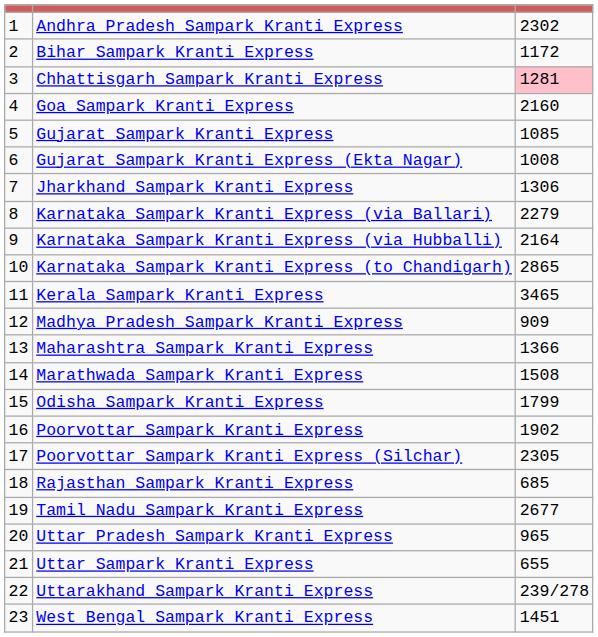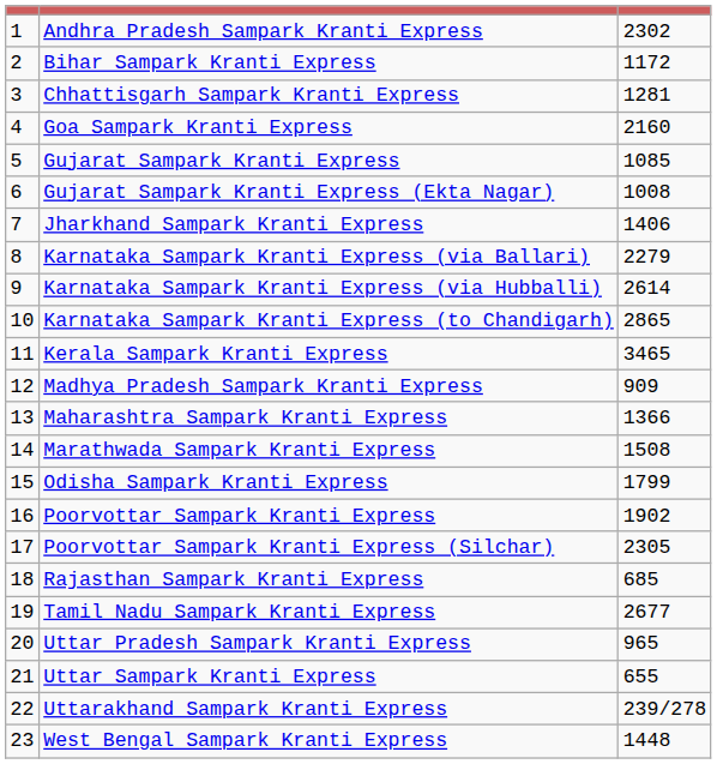 <table class="wikitable">
 <tr>
 <th style="background:indianred;"><a href='#'></a></th>
 <th style="background:indianred;"><a href='#'></a></th>
 <th style="background:indianred;"><a href='#'></a></th>
 </tr>
 <tr>
 <td valign="top">1</td>
 <td valign="top"><a href='#'>Andhra Pradesh  Sampark Kranti Express</a></td>
 <td valign="top">2302</td>
 </tr>
 <tr>
 <td valign="top">2</td>
 <td valign="top"><a href='#'>Bihar Sampark Kranti Express</a></td>
 <td valign="top">1172</td>
 </tr>
 <tr>
 <td valign="top">3</td>
 <td valign="top"><a href='#'>Chhattisgarh Sampark Kranti Express</a></td>
-<td valign="top" style="background: pink;">1281</td>
+<td valign="top">1281</td>
 </tr>
 <tr>
 <td valign="top">4</td>
 <td valign="top"><a href='#'>Goa Sampark Kranti Express</a></td>
 <td valign="top">2160</td>
 </tr>
 <tr>
 <td valign="top">5</td>
 <td valign="top"><a href='#'>Gujarat Sampark Kranti Express</a></td>
 <td valign="top">1085</td>
 </tr>
 <tr>
 <td valign="top">6</td>
 <td valign="top"><a href='#'>Gujarat Sampark Kranti Express (Ekta Nagar)</a></td>
 <td valign="top">1008</td>
 </tr>
 <tr>
 <td valign="top">7</td>
 <td valign="top"><a href='#'>Jharkhand Sampark Kranti Express</a></td>
-<td valign="top">1306</td>
+<td valign="top">1406</td>
 </tr>
 <tr>
 <td valign="top">8</td>
 <td valign="top"><a href='#'>Karnataka Sampark Kranti Express (via Ballari)</a></td>
 <td valign="top">2279</td>
 </tr>
 <tr>
 <td valign="top">9</td>
 <td valign="top"><a href='#'>Karnataka Sampark Kranti Express (via Hubballi)</a></td>
-<td valign="top">2164</td>
+<td valign="top">2614</td>
 </tr>
 <tr>
 <td valign="top">10</td>
 <td valign="top"><a href='#'>Karnataka Sampark Kranti Express (to Chandigarh)</a></td>
 <td valign="top">2865</td>
 </tr>
 <tr>
 <td valign="top">11</td>
 <td valign="top"><a href='#'>Kerala Sampark Kranti Express</a></td>
 <td valign="top">3465</td>
 </tr>
 <tr>
 <td valign="top">12</td>
 <td valign="top"><a href='#'>Madhya Pradesh Sampark Kranti Express</a></td>
 <td valign="top">909</td>
 </tr>
 <tr>
 <td valign="top">13</td>
 <td valign="top"><a href='#'>Maharashtra Sampark Kranti Express</a></td>
 <td valign="top">1366</td>
 </tr>
 <tr>
 <td valign="top">14</td>
 <td valign="top"><a href='#'>Marathwada Sampark Kranti Express</a></td>
 <td valign="top">1508</td>
 </tr>
 <tr>
 <td valign="top">15</td>
 <td valign="top"><a href='#'>Odisha Sampark Kranti Express</a></td>
 <td valign="top">1799</td>
 </tr>
 <tr>
 <td valign="top">16</td>
 <td valign="top"><a href='#'>Poorvottar Sampark Kranti Express</a></td>
 <td valign="top">1902</td>
 </tr>
 <tr>
 <td valign="top">17</td>
 <td valign="top"><a href='#'>Poorvottar Sampark Kranti Express (Silchar)</a></td>
 <td valign="top">2305</td>
 </tr>
 <tr>
 <td valign="top">18</td>
 <td valign="top"><a href='#'>Rajasthan Sampark Kranti Express</a></td>
 <td valign="top">685</td>
 </tr>
 <tr>
 <td valign="top">19</td>
 <td valign="top"><a href='#'>Tamil Nadu Sampark Kranti Express</a></td>
 <td valign="top">2677</td>
 </tr>
 <tr>
 <td valign="top">20</td>
 <td valign="top"><a href='#'>Uttar Pradesh Sampark Kranti Express</a></td>
 <td valign="top">965</td>
 </tr>
 <tr>
 <td valign="top">21</td>
 <td valign="top"><a href='#'>Uttar Sampark Kranti Express</a></td>
 <td valign="top">655</td>
 </tr>
 <tr>
 <td valign="top">22</td>
 <td valign="top"><a href='#'>Uttarakhand Sampark Kranti Express</a></td>
 <td valign="top">239/278</td>
 </tr>
 <tr>
 <td valign="top">23</td>
 <td valign="top"><a href='#'>West Bengal Sampark Kranti Express</a></td>
-<td valign="top">1451</td>
+<td valign="top">1448</td>
 </tr>
 </table>
